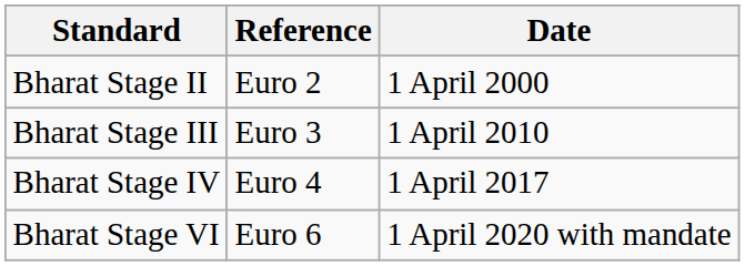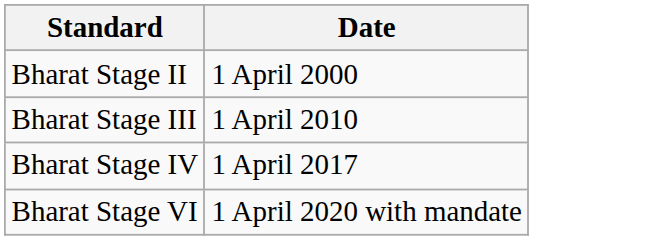 <table class="wikitable">
 <tr>
 <th>Standard</th>
-<th>Reference</th>
 <th>Date</th>
 </tr>
 <tr>
 <td>Bharat Stage II</td>
-<td>Euro 2</td>
 <td>1 April 2000</td>
 </tr>
 <tr>
 <td>Bharat Stage III</td>
-<td>Euro 3</td>
 <td>1 April 2010</td>
 </tr>
 <tr>
 <td>Bharat Stage IV</td>
-<td>Euro 4</td>
 <td>1 April 2017</td>
 </tr>
 <tr>
 <td>Bharat Stage VI</td>
-<td>Euro 6</td>
 <td>1 April 2020 with mandate </td>
 </tr>
 </table>
